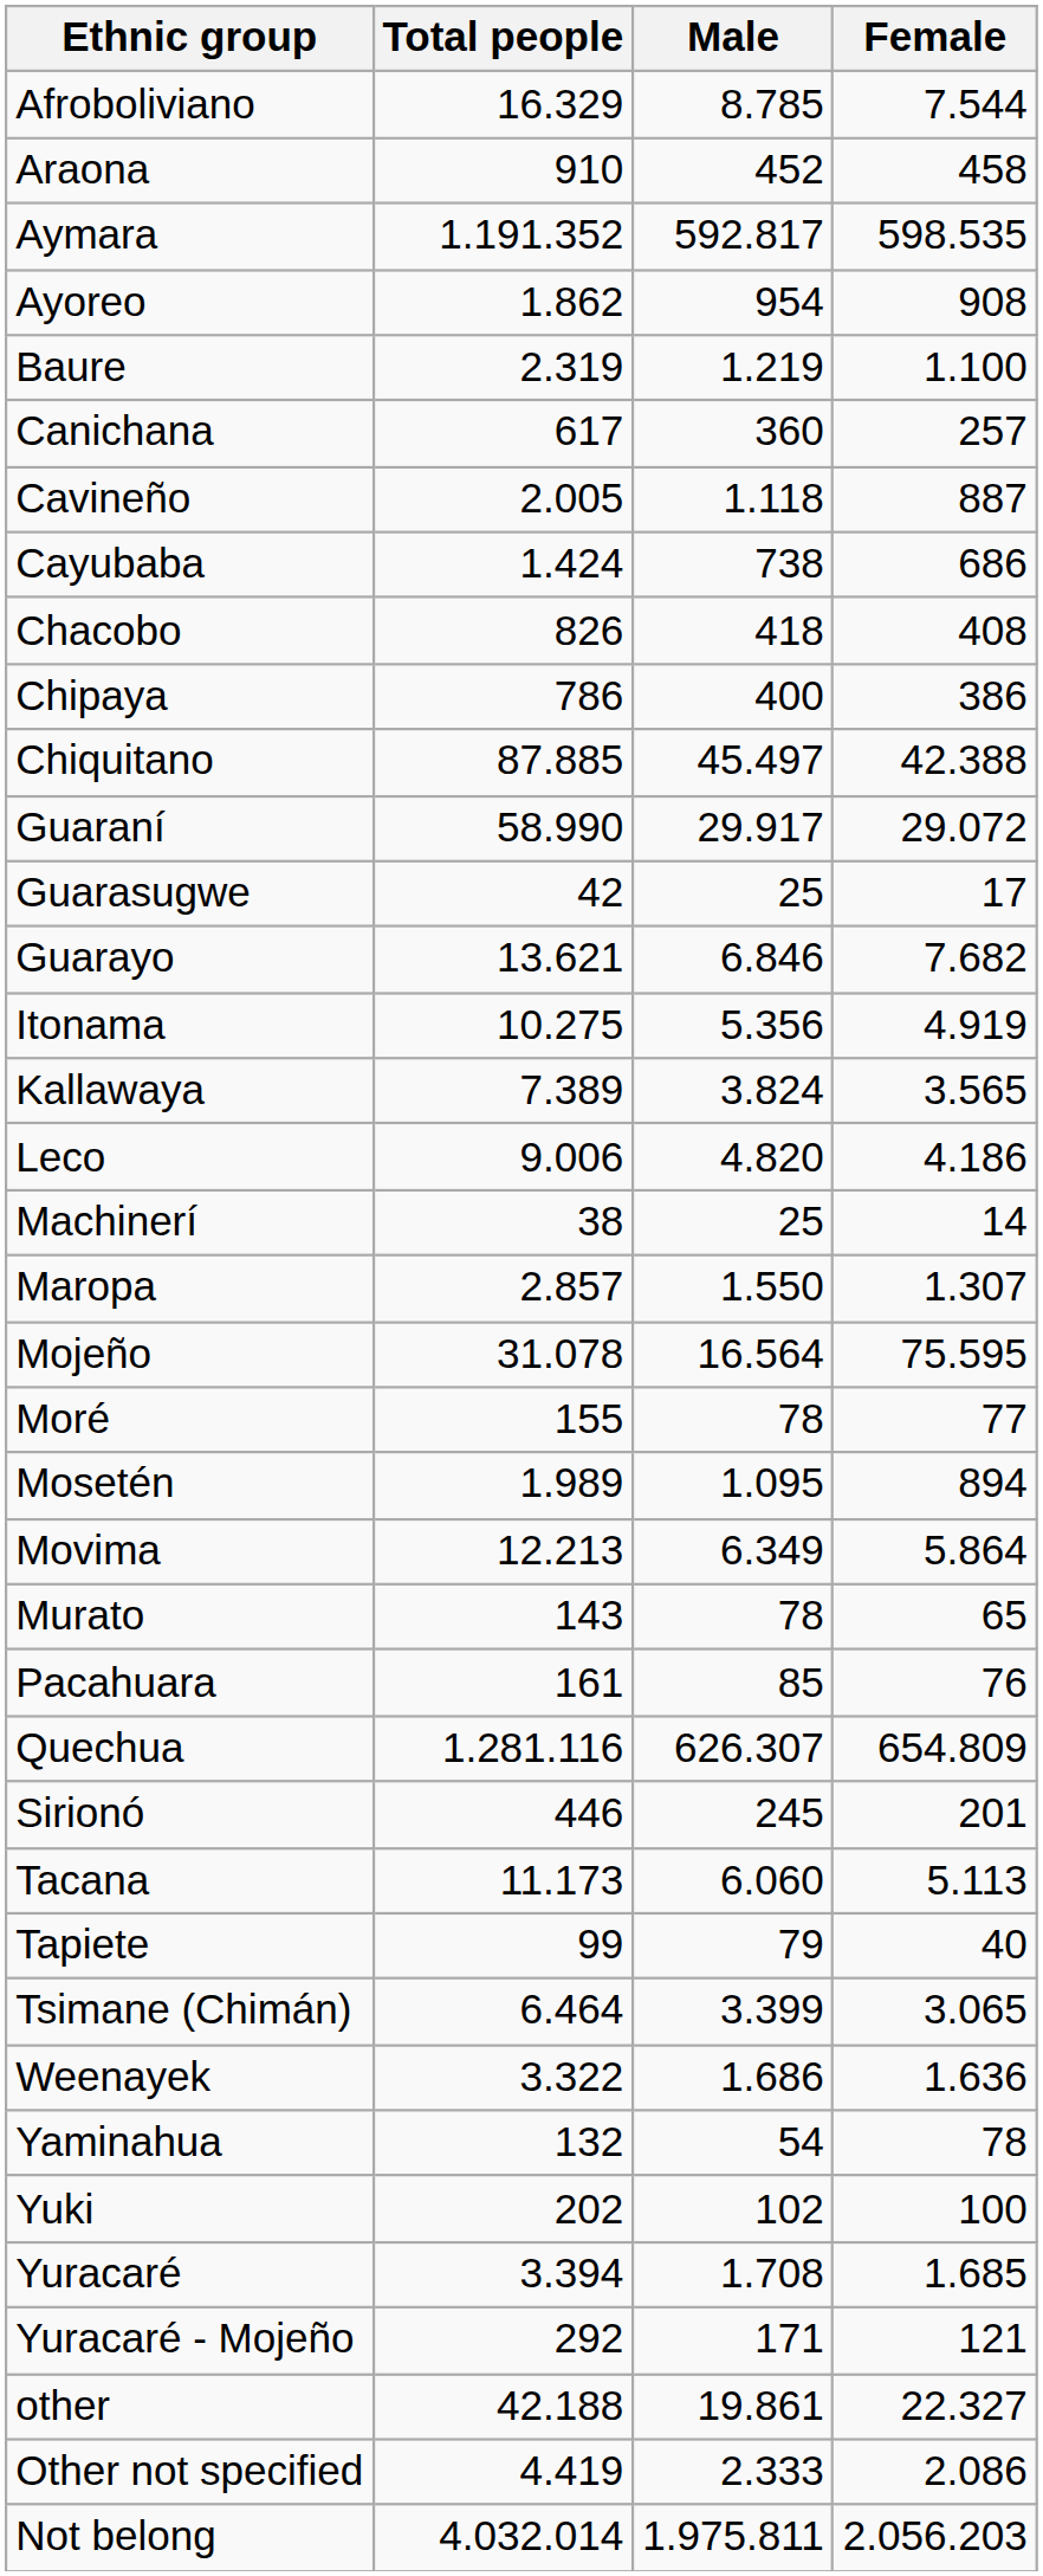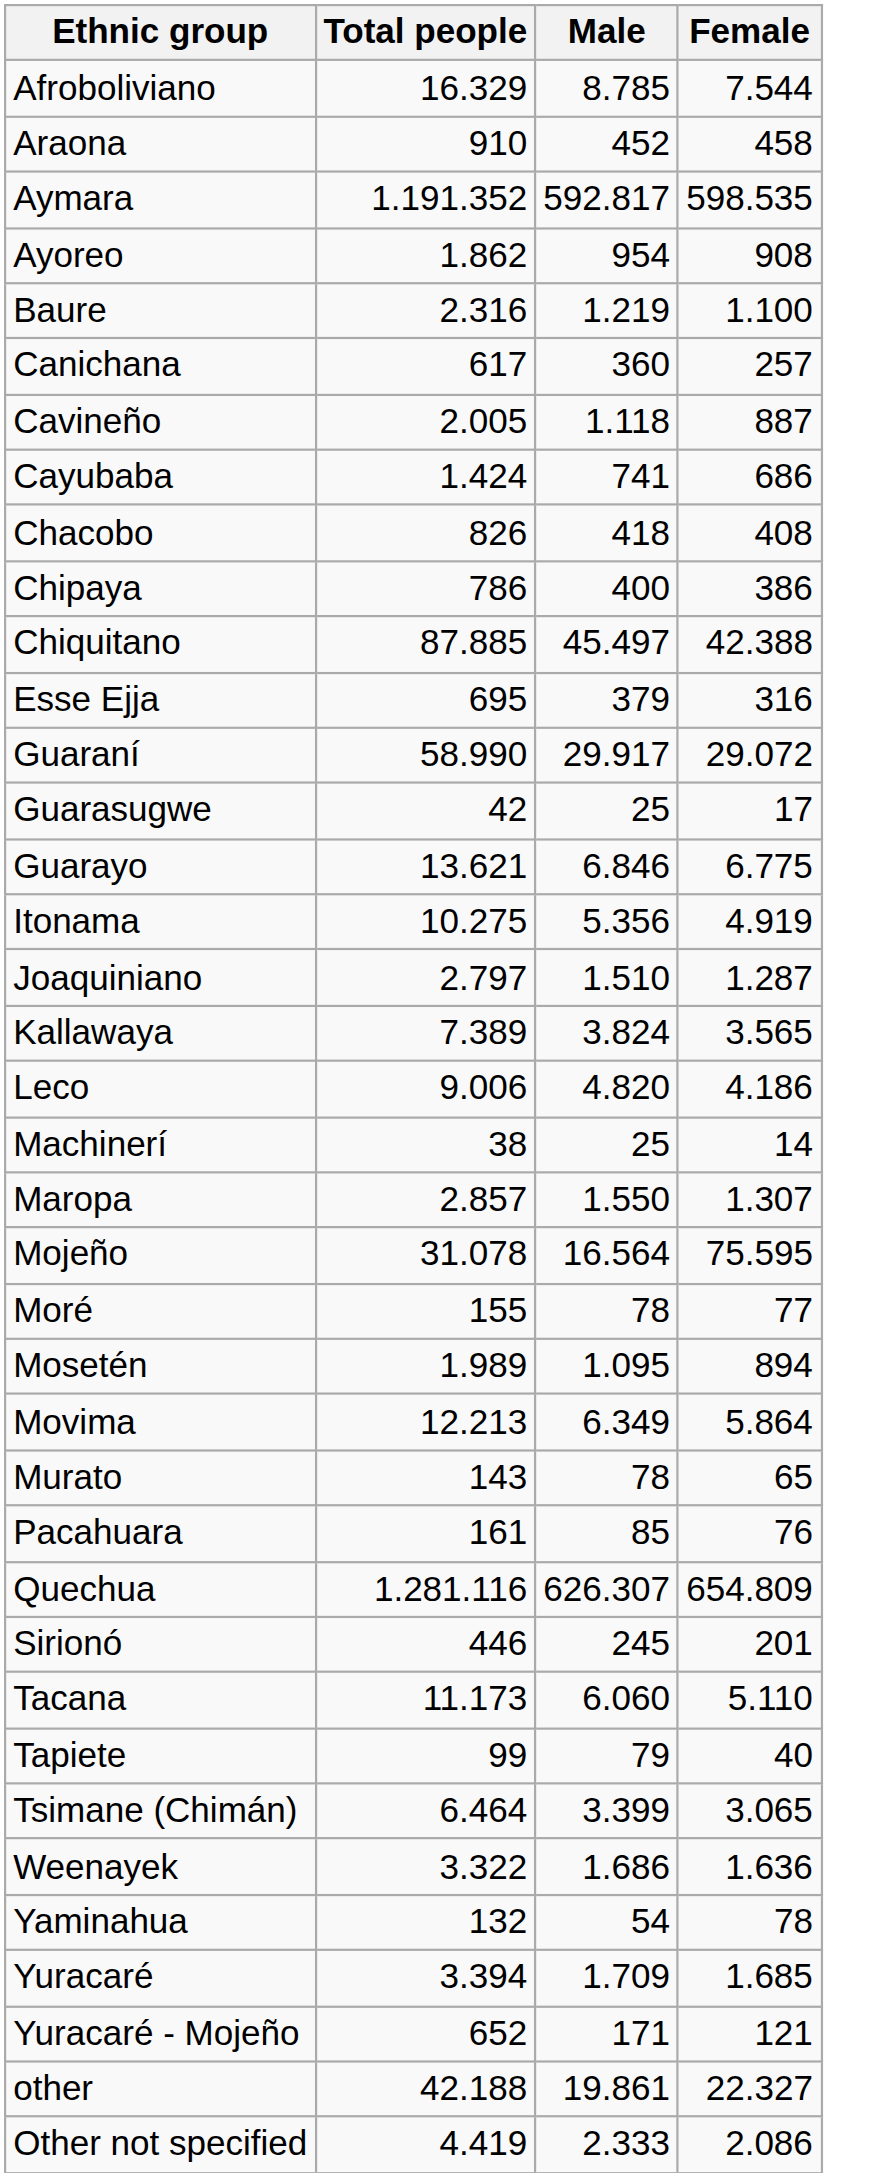 <table class="wikitable sortable">
 <tr>
 <th>Ethnic group</th>
 <th>Total people</th>
 <th>Male</th>
 <th>Female</th>
 </tr>
 <tr>
 <td>Afroboliviano</td>
 <td align="right">16.329</td>
 <td align="right">8.785</td>
 <td align="right">7.544</td>
 </tr>
 <tr>
 <td>Araona</td>
 <td align="right">910</td>
 <td align="right">452</td>
 <td align="right">458</td>
 </tr>
 <tr>
 <td>Aymara</td>
 <td align="right">1.191.352</td>
 <td align="right">592.817</td>
 <td align="right">598.535</td>
 </tr>
 <tr>
 <td>Ayoreo</td>
 <td align="right">1.862</td>
 <td align="right">954</td>
 <td align="right">908</td>
 </tr>
 <tr>
 <td>Baure</td>
-<td align="right">2.319</td>
+<td align="right">2.316</td>
 <td align="right">1.219</td>
 <td align="right">1.100</td>
 </tr>
 <tr>
 <td>Canichana</td>
 <td align="right">617</td>
 <td align="right">360</td>
 <td align="right">257</td>
 </tr>
 <tr>
 <td>Cavineño</td>
 <td align="right">2.005</td>
 <td align="right">1.118</td>
 <td align="right">887</td>
 </tr>
 <tr>
 <td>Cayubaba</td>
 <td align="right">1.424</td>
-<td align="right">738</td>
+<td align="right">741</td>
 <td align="right">686</td>
 </tr>
 <tr>
 <td>Chacobo</td>
 <td align="right">826</td>
 <td align="right">418</td>
 <td align="right">408</td>
 </tr>
 <tr>
 <td>Chipaya</td>
 <td align="right">786</td>
 <td align="right">400</td>
 <td align="right">386</td>
 </tr>
 <tr>
 <td>Chiquitano</td>
 <td align="right">87.885</td>
 <td align="right">45.497</td>
 <td align="right">42.388</td>
 </tr>
 <tr>
+<td>Esse Ejja</td>
+<td align="right">695</td>
+<td align="right">379</td>
+<td align="right">316</td>
+</tr>
+<tr>
 <td>Guaraní</td>
 <td align="right">58.990</td>
 <td align="right">29.917</td>
 <td align="right">29.072</td>
 </tr>
 <tr>
 <td>Guarasugwe</td>
 <td align="right">42</td>
 <td align="right">25</td>
 <td align="right">17</td>
 </tr>
 <tr>
 <td>Guarayo</td>
 <td align="right">13.621</td>
 <td align="right">6.846</td>
-<td align="right">7.682</td>
+<td align="right">6.775</td>
 </tr>
 <tr>
 <td>Itonama</td>
 <td align="right">10.275</td>
 <td align="right">5.356</td>
 <td align="right">4.919</td>
+</tr>
+<tr>
+<td>Joaquiniano</td>
+<td align="right">2.797</td>
+<td align="right">1.510</td>
+<td align="right">1.287</td>
 </tr>
 <tr>
 <td>Kallawaya</td>
 <td align="right">7.389</td>
 <td align="right">3.824</td>
 <td align="right">3.565</td>
 </tr>
 <tr>
 <td>Leco</td>
 <td align="right">9.006</td>
 <td align="right">4.820</td>
 <td align="right">4.186</td>
 </tr>
 <tr>
 <td>Machinerí</td>
 <td align="right">38</td>
 <td align="right">25</td>
 <td align="right">14</td>
 </tr>
 <tr>
 <td>Maropa</td>
 <td align="right">2.857</td>
 <td align="right">1.550</td>
 <td align="right">1.307</td>
 </tr>
 <tr>
 <td>Mojeño</td>
 <td align="right">31.078</td>
 <td align="right">16.564</td>
 <td align="right">75.595</td>
 </tr>
 <tr>
 <td>Moré</td>
 <td align="right">155</td>
 <td align="right">78</td>
 <td align="right">77</td>
 </tr>
 <tr>
 <td>Mosetén</td>
 <td align="right">1.989</td>
 <td align="right">1.095</td>
 <td align="right">894</td>
 </tr>
 <tr>
 <td>Movima</td>
 <td align="right">12.213</td>
 <td align="right">6.349</td>
 <td align="right">5.864</td>
 </tr>
 <tr>
 <td>Murato</td>
 <td align="right">143</td>
 <td align="right">78</td>
 <td align="right">65</td>
 </tr>
 <tr>
 <td>Pacahuara</td>
 <td align="right">161</td>
 <td align="right">85</td>
 <td align="right">76</td>
 </tr>
 <tr>
 <td>Quechua</td>
 <td align="right">1.281.116</td>
 <td align="right">626.307</td>
 <td align="right">654.809</td>
 </tr>
 <tr>
 <td>Sirionó</td>
 <td align="right">446</td>
 <td align="right">245</td>
 <td align="right">201</td>
 </tr>
 <tr>
 <td>Tacana</td>
 <td align="right">11.173</td>
 <td align="right">6.060</td>
-<td align="right">5.113</td>
+<td align="right">5.110</td>
 </tr>
 <tr>
 <td>Tapiete</td>
 <td align="right">99</td>
 <td align="right">79</td>
 <td align="right">40</td>
 </tr>
 <tr>
 <td>Tsimane (Chimán)</td>
 <td align="right">6.464</td>
 <td align="right">3.399</td>
 <td align="right">3.065</td>
 </tr>
 <tr>
 <td>Weenayek</td>
 <td align="right">3.322</td>
 <td align="right">1.686</td>
 <td align="right">1.636</td>
 </tr>
 <tr>
 <td>Yaminahua</td>
 <td align="right">132</td>
 <td align="right">54</td>
 <td align="right">78</td>
 </tr>
 <tr>
-<td>Yuki</td>
-<td align="right">202</td>
-<td align="right">102</td>
-<td align="right">100</td>
-</tr>
-<tr>
 <td>Yuracaré</td>
 <td align="right">3.394</td>
-<td align="right">1.708</td>
+<td align="right">1.709</td>
 <td align="right">1.685</td>
 </tr>
 <tr>
 <td>Yuracaré - Mojeño</td>
-<td align="right">292</td>
+<td align="right">652</td>
 <td align="right">171</td>
 <td align="right">121</td>
 </tr>
 <tr>
 <td>other</td>
 <td align="right">42.188</td>
 <td align="right">19.861</td>
 <td align="right">22.327</td>
 </tr>
 <tr>
 <td>Other not specified</td>
 <td align="right">4.419</td>
 <td align="right">2.333</td>
 <td align="right">2.086</td>
 </tr>
-<tr>
-<td>Not belong</td>
-<td align="right">4.032.014</td>
-<td align="right">1.975.811</td>
-<td align="right">2.056.203</td>
-</tr>
 </table>
